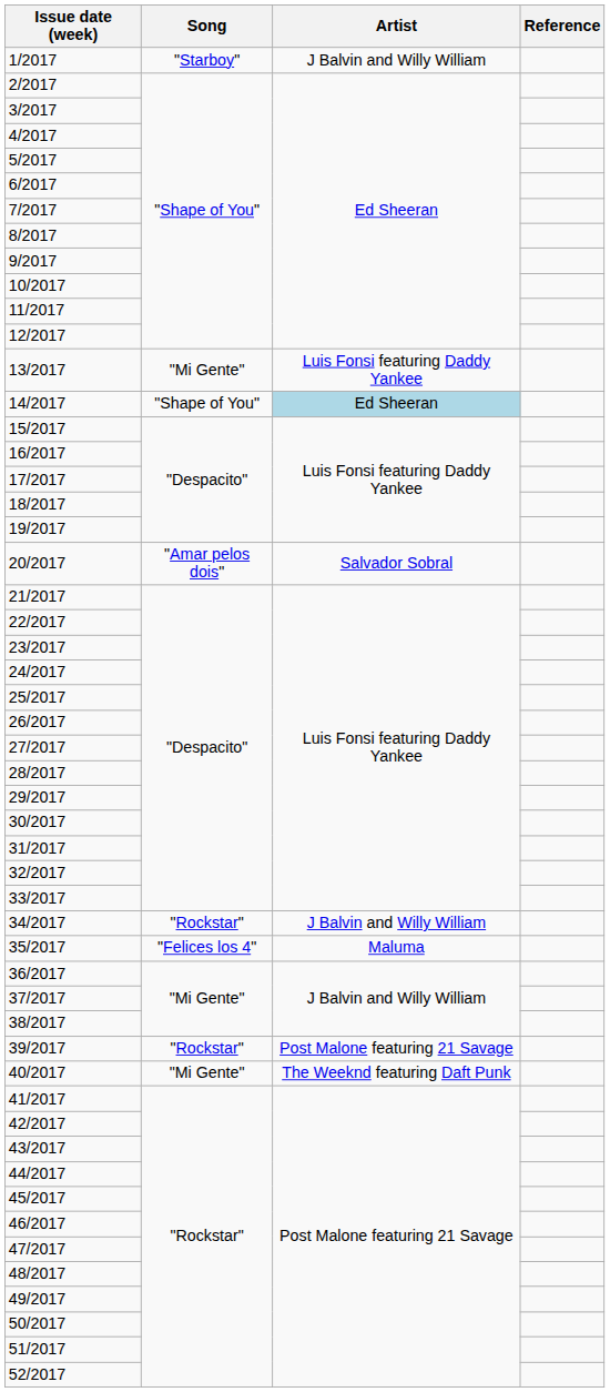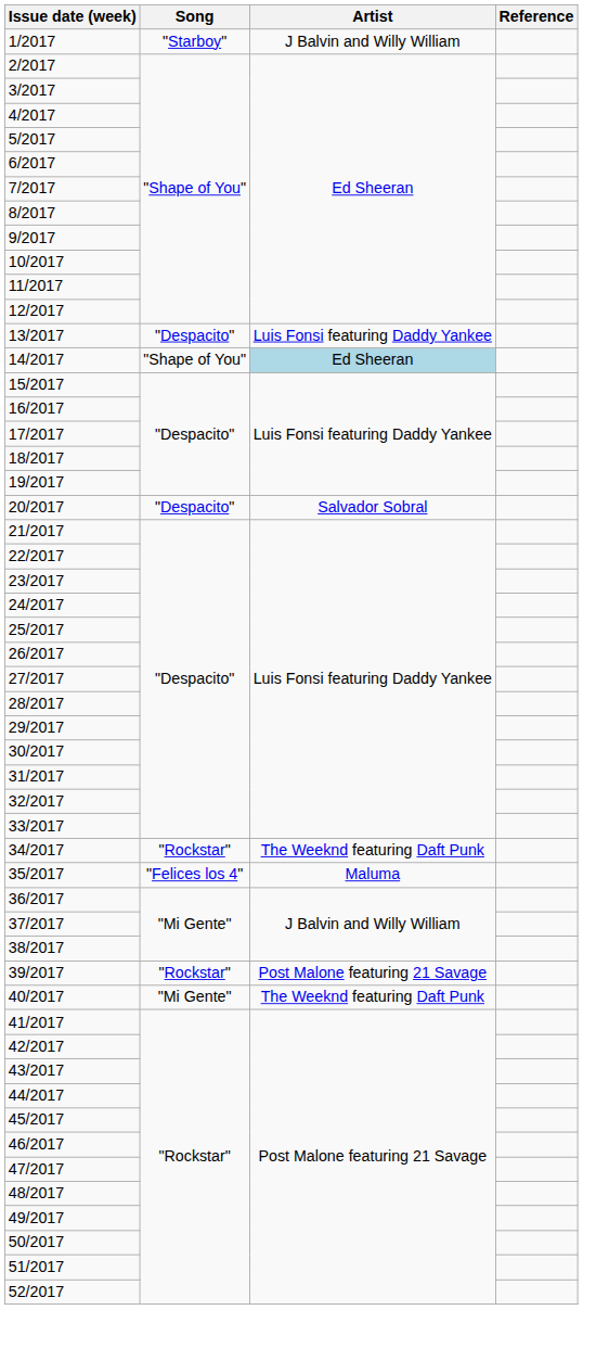 <table class="wikitable">
 <tr>
 <th>Issue date (week)</th>
 <th>Song</th>
 <th>Artist</th>
 <th>Reference</th>
 </tr>
 <tr>
 <td>1/2017</td>
 <td align="center">"<a href='#'>Starboy</a>"</td>
 <td align="center">J Balvin and Willy William</td>
 <td align="center"></td>
 </tr>
 <tr>
 <td>2/2017</td>
 <td align="center" rowspan="11">"<a href='#'>Shape of You</a>"</td>
 <td align="center" rowspan="11"><a href='#'>Ed Sheeran</a></td>
 <td align="center"></td>
 </tr>
 <tr>
 <td>3/2017</td>
 <td align="center"></td>
 </tr>
 <tr>
 <td>4/2017</td>
 <td align="center"></td>
 </tr>
 <tr>
 <td>5/2017</td>
 <td align="center"></td>
 </tr>
 <tr>
 <td>6/2017</td>
 <td align="center"></td>
 </tr>
 <tr>
 <td>7/2017</td>
 <td align="center"></td>
 </tr>
 <tr>
 <td>8/2017</td>
 <td align="center"></td>
 </tr>
 <tr>
 <td>9/2017</td>
 <td align="center"></td>
 </tr>
 <tr>
 <td>10/2017</td>
 <td align="center"></td>
 </tr>
 <tr>
 <td>11/2017</td>
 <td align="center"></td>
 </tr>
 <tr>
 <td>12/2017</td>
 <td align="center"></td>
 </tr>
 <tr>
 <td>13/2017</td>
-<td align="center">"Mi Gente"</td>
+<td align="center">"<a href='#'>Despacito</a>"</td>
 <td align="center"><a href='#'>Luis Fonsi</a> featuring <a href='#'>Daddy Yankee</a></td>
 <td align="center"></td>
 </tr>
 <tr>
 <td>14/2017</td>
 <td align="center">"Shape of You"</td>
 <td align="center" style="background: lightblue;">Ed Sheeran</td>
 <td align="center"></td>
 </tr>
 <tr>
 <td>15/2017</td>
 <td align="center" rowspan="5">"Despacito"</td>
 <td align="center" rowspan="5">Luis Fonsi featuring Daddy Yankee</td>
 <td align="center"></td>
 </tr>
 <tr>
 <td>16/2017</td>
 <td align="center"></td>
 </tr>
 <tr>
 <td>17/2017</td>
 <td align="center"></td>
 </tr>
 <tr>
 <td>18/2017</td>
 <td align="center"></td>
 </tr>
 <tr>
 <td>19/2017</td>
 <td align="center"></td>
 </tr>
 <tr>
 <td>20/2017</td>
-<td align="center">"<a href='#'>Amar pelos dois</a>"</td>
+<td align="center">"<a href='#'>Despacito</a>"</td>
 <td align="center"><a href='#'>Salvador Sobral</a></td>
 <td align="center"></td>
 </tr>
 <tr>
 <td>21/2017</td>
 <td align="center" rowspan="13">"Despacito"</td>
 <td align="center" rowspan="13">Luis Fonsi featuring Daddy Yankee</td>
 <td align="center"></td>
 </tr>
 <tr>
 <td>22/2017</td>
 <td align="center"></td>
 </tr>
 <tr>
 <td>23/2017</td>
 <td align="center"></td>
 </tr>
 <tr>
 <td>24/2017</td>
 <td align="center"></td>
 </tr>
 <tr>
 <td>25/2017</td>
 <td align="center"></td>
 </tr>
 <tr>
 <td>26/2017</td>
 <td align="center"></td>
 </tr>
 <tr>
 <td>27/2017</td>
 <td align="center"></td>
 </tr>
 <tr>
 <td>28/2017</td>
 <td align="center"></td>
 </tr>
 <tr>
 <td>29/2017</td>
 <td align="center"></td>
 </tr>
 <tr>
 <td>30/2017</td>
 <td align="center"></td>
 </tr>
 <tr>
 <td>31/2017</td>
 <td align="center"></td>
 </tr>
 <tr>
 <td>32/2017</td>
 <td align="center"></td>
 </tr>
 <tr>
 <td>33/2017</td>
 <td align="center"></td>
 </tr>
 <tr>
 <td>34/2017</td>
 <td align="center">"<a href='#'>Rockstar</a>"</td>
-<td align="center"><a href='#'>J Balvin</a> and <a href='#'>Willy William</a></td>
+<td align="center"><a href='#'>The Weeknd</a> featuring <a href='#'>Daft Punk</a></td>
 <td align="center"></td>
 </tr>
 <tr>
 <td>35/2017</td>
 <td align="center">"<a href='#'>Felices los 4</a>"</td>
 <td align="center"><a href='#'>Maluma</a></td>
 <td align="center"></td>
 </tr>
 <tr>
 <td>36/2017</td>
 <td align="center" rowspan="3">"Mi Gente"</td>
 <td align="center" rowspan="3">J Balvin and Willy William</td>
 <td align="center"></td>
 </tr>
 <tr>
 <td>37/2017</td>
 <td align="center"></td>
 </tr>
 <tr>
 <td>38/2017</td>
 <td align="center"></td>
 </tr>
 <tr>
 <td>39/2017</td>
 <td align="center">"<a href='#'>Rockstar</a>"</td>
 <td align="center"><a href='#'>Post Malone</a> featuring <a href='#'>21 Savage</a></td>
 <td align="center"></td>
 </tr>
 <tr>
 <td>40/2017</td>
 <td align="center">"Mi Gente"</td>
 <td align="center"><a href='#'>The Weeknd</a> featuring <a href='#'>Daft Punk</a></td>
 <td align="center"></td>
 </tr>
 <tr>
 <td>41/2017</td>
 <td align="center" rowspan="12">"Rockstar"</td>
 <td align="center" rowspan="12">Post Malone featuring 21 Savage</td>
 <td align="center"></td>
 </tr>
 <tr>
 <td>42/2017</td>
 <td align="center"></td>
 </tr>
 <tr>
 <td>43/2017</td>
 <td align="center"></td>
 </tr>
 <tr>
 <td>44/2017</td>
 <td align="center"></td>
 </tr>
 <tr>
 <td>45/2017</td>
 <td align="center"></td>
 </tr>
 <tr>
 <td>46/2017</td>
 <td align="center"></td>
 </tr>
 <tr>
 <td>47/2017</td>
 <td align="center"></td>
 </tr>
 <tr>
 <td>48/2017</td>
 <td align="center"></td>
 </tr>
 <tr>
 <td>49/2017</td>
 <td align="center"></td>
 </tr>
 <tr>
 <td>50/2017</td>
 <td align="center"></td>
 </tr>
 <tr>
 <td>51/2017</td>
 <td align="center"></td>
 </tr>
 <tr>
 <td>52/2017</td>
 <td align="center"></td>
 </tr>
 </table>
